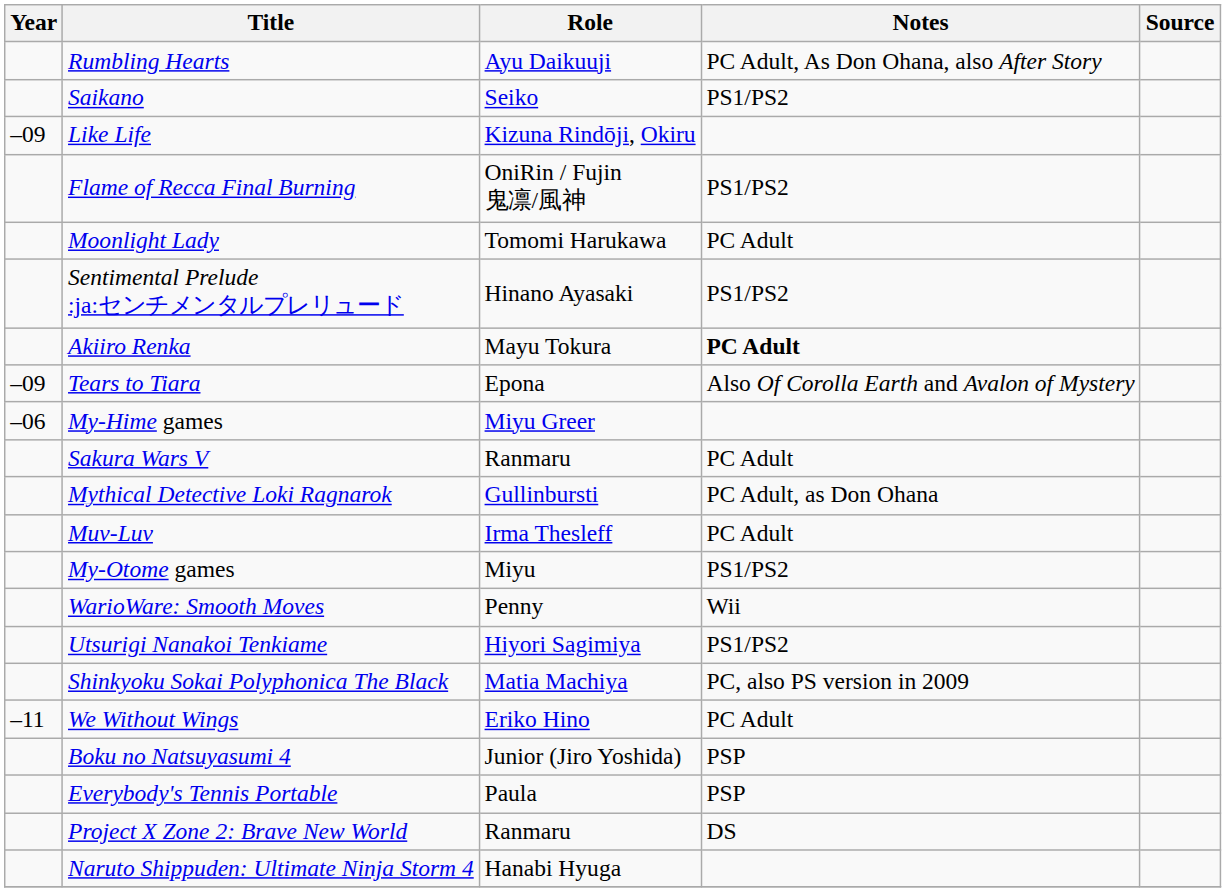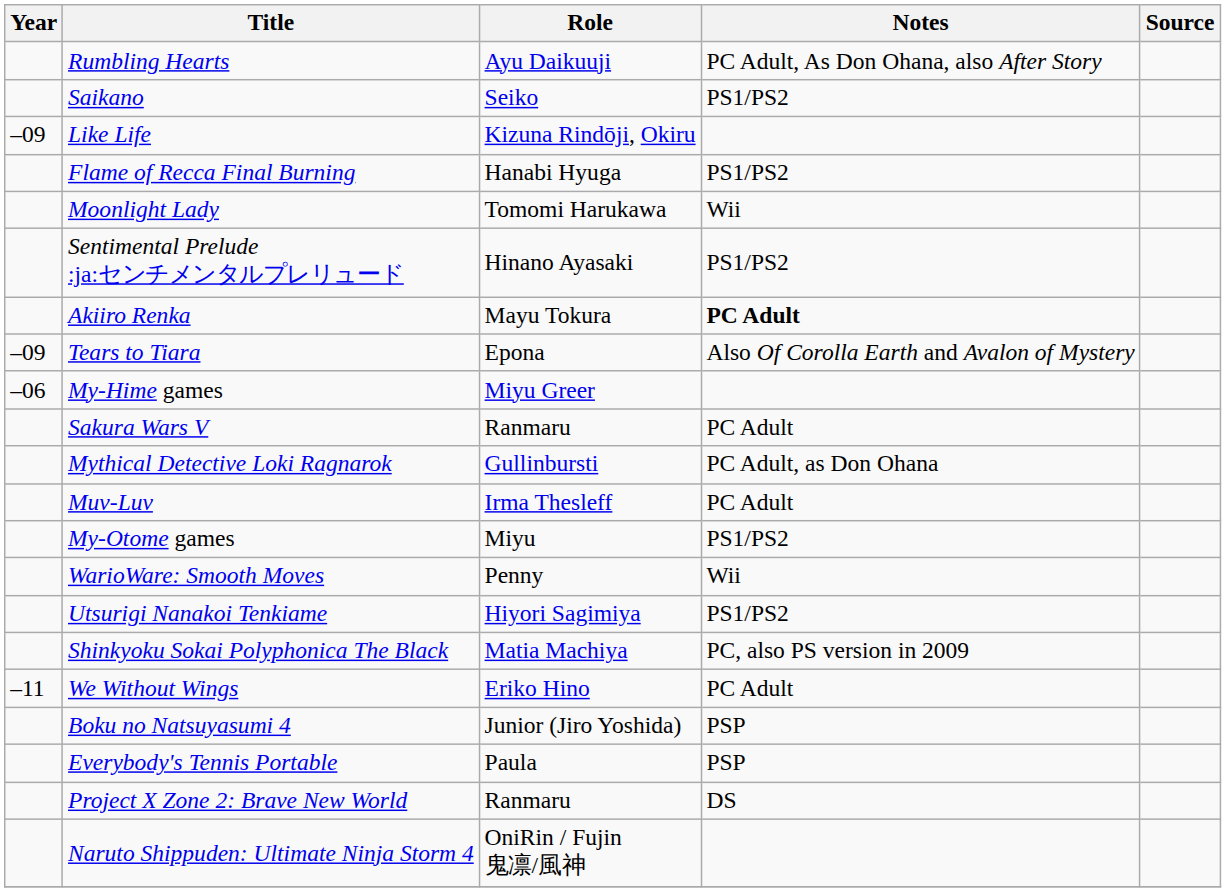 <table class="wikitable sortable plainrowheaders">
 <tr>
 <th>Year</th>
 <th>Title</th>
 <th>Role</th>
 <th class="unsortable">Notes</th>
 <th class="unsortable">Source</th>
 </tr>
 <tr>
 <td></td>
 <td><em><a href='#'>Rumbling Hearts</a></em></td>
 <td><a href='#'>Ayu Daikuuji</a></td>
 <td>PC Adult, As Don Ohana, also <em>After Story</em></td>
 <td></td>
 </tr>
 <tr>
 <td></td>
 <td><em><a href='#'>Saikano</a></em></td>
 <td><a href='#'>Seiko</a></td>
 <td>PS1/PS2</td>
 <td></td>
 </tr>
 <tr>
 <td>–09</td>
 <td><em><a href='#'>Like Life</a></em></td>
 <td><a href='#'>Kizuna Rindōji</a>, <a href='#'>Okiru</a></td>
 <td></td>
 <td></td>
 </tr>
 <tr>
 <td></td>
 <td><em><a href='#'>Flame of Recca Final Burning</a></em></td>
-<td>OniRin / Fujin<br>鬼凛/風神</td>
+<td>Hanabi Hyuga</td>
 <td>PS1/PS2</td>
 <td></td>
 </tr>
 <tr>
 <td></td>
 <td><em><a href='#'>Moonlight Lady</a></em></td>
 <td>Tomomi Harukawa</td>
-<td>PC Adult</td>
+<td>Wii</td>
 <td></td>
 </tr>
 <tr>
 <td></td>
 <td><em>Sentimental Prelude</em><br><a href='#'>:ja:センチメンタルプレリュード</a></td>
 <td>Hinano Ayasaki</td>
 <td>PS1/PS2</td>
 <td></td>
 </tr>
 <tr>
 <td></td>
 <td><em><a href='#'>Akiiro Renka</a></em></td>
 <td>Mayu Tokura</td>
 <td><strong>PC Adult</strong></td>
 <td></td>
 </tr>
 <tr>
 <td>–09</td>
 <td><em><a href='#'>Tears to Tiara</a></em></td>
 <td>Epona</td>
 <td>Also <em>Of Corolla Earth</em> and <em>Avalon of Mystery</em></td>
 <td></td>
 </tr>
 <tr>
 <td>–06</td>
 <td><em><a href='#'>My-Hime</a></em> games</td>
 <td><a href='#'>Miyu Greer</a></td>
 <td></td>
 <td></td>
 </tr>
 <tr>
 <td></td>
 <td><em><a href='#'>Sakura Wars V</a></em></td>
 <td>Ranmaru</td>
 <td>PC Adult</td>
 <td></td>
 </tr>
 <tr>
 <td></td>
 <td><em><a href='#'>Mythical Detective Loki Ragnarok</a></em></td>
 <td><a href='#'>Gullinbursti</a></td>
 <td>PC Adult, as Don Ohana</td>
 <td></td>
 </tr>
 <tr>
 <td></td>
 <td><em><a href='#'>Muv-Luv</a></em></td>
 <td><a href='#'>Irma Thesleff</a></td>
 <td>PC Adult</td>
 <td></td>
 </tr>
 <tr>
 <td></td>
 <td><em><a href='#'>My-Otome</a></em> games</td>
 <td>Miyu</td>
 <td>PS1/PS2</td>
 <td></td>
 </tr>
 <tr>
 <td></td>
 <td><em><a href='#'>WarioWare: Smooth Moves</a></em></td>
 <td>Penny</td>
 <td>Wii</td>
 <td></td>
 </tr>
 <tr>
 <td></td>
 <td><em><a href='#'>Utsurigi Nanakoi Tenkiame</a></em></td>
 <td><a href='#'>Hiyori Sagimiya</a></td>
 <td>PS1/PS2</td>
 <td></td>
 </tr>
 <tr>
 <td></td>
 <td><em><a href='#'>Shinkyoku Sokai Polyphonica The Black</a></em></td>
 <td><a href='#'>Matia Machiya</a></td>
 <td>PC, also PS version in 2009</td>
 <td></td>
 </tr>
 <tr>
 <td>–11</td>
 <td><em><a href='#'>We Without Wings</a></em></td>
 <td><a href='#'>Eriko Hino</a></td>
 <td>PC Adult</td>
 <td></td>
 </tr>
 <tr>
 <td></td>
 <td><em><a href='#'>Boku no Natsuyasumi 4</a></em></td>
 <td>Junior (Jiro Yoshida)</td>
 <td>PSP</td>
 <td></td>
 </tr>
 <tr>
 <td></td>
 <td><em><a href='#'>Everybody's Tennis Portable</a></em></td>
 <td>Paula</td>
 <td>PSP</td>
 <td></td>
 </tr>
 <tr>
 <td></td>
 <td><em><a href='#'>Project X Zone 2: Brave New World</a></em></td>
 <td>Ranmaru</td>
 <td>DS</td>
 <td></td>
 </tr>
 <tr>
 <td></td>
 <td><em><a href='#'>Naruto Shippuden: Ultimate Ninja Storm 4</a></em></td>
-<td>Hanabi Hyuga</td>
+<td>OniRin / Fujin<br>鬼凛/風神</td>
 <td></td>
 <td></td>
 </tr>
 <tr>
 </tr>
 </table>
